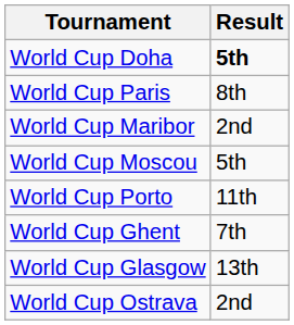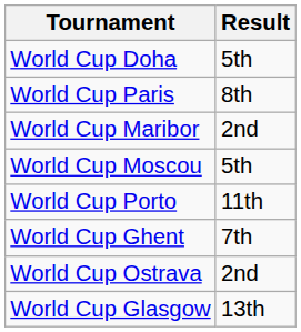 <table class="wikitable" border="1">
 <tr>
 <th>Tournament</th>
 <th>Result</th>
 </tr>
 <tr>
 <td><a href='#'>World Cup Doha</a></td>
-<td><strong>5th</strong></td>
+<td>5th</td>
 </tr>
 <tr>
 <td><a href='#'>World Cup Paris</a></td>
 <td>8th</td>
 </tr>
 <tr>
 <td><a href='#'>World Cup Maribor</a></td>
 <td>2nd </td>
 </tr>
 <tr>
 <td><a href='#'>World Cup Moscou</a></td>
 <td>5th</td>
 </tr>
 <tr>
 <td><a href='#'>World Cup Porto</a></td>
 <td>11th</td>
 </tr>
 <tr>
 <td><a href='#'>World Cup Ghent</a></td>
 <td>7th</td>
 </tr>
 <tr>
+<td><a href='#'>World Cup Ostrava</a></td>
+<td>2nd </td>
+</tr>
+<tr>
 <td><a href='#'>World Cup Glasgow</a></td>
 <td>13th</td>
 </tr>
-<tr>
-<td><a href='#'>World Cup Ostrava</a></td>
-<td>2nd </td>
-</tr>
 </table>
